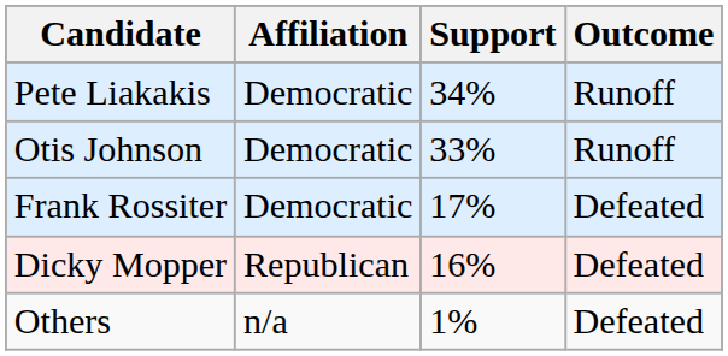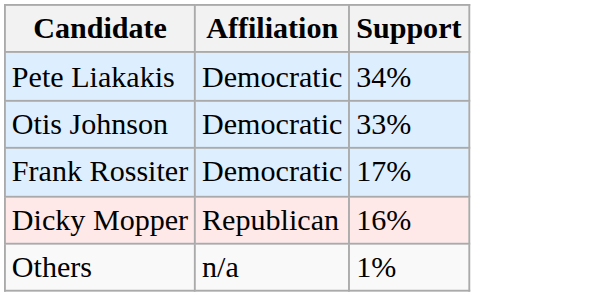 <table class="wikitable">
 <tr>
 <th>Candidate</th>
 <th>Affiliation </th>
 <th>Support</th>
-<th>Outcome</th>
 </tr>
 <tr>
 <td bgcolor=#DDEEFF>Pete Liakakis</td>
 <td bgcolor=#DDEEFF>Democratic</td>
 <td bgcolor=#DDEEFF>34%</td>
-<td bgcolor=#DDEEFF>Runoff</td>
 </tr>
 <tr>
 <td bgcolor=#DDEEFF>Otis Johnson</td>
 <td bgcolor=#DDEEFF>Democratic</td>
 <td bgcolor=#DDEEFF>33%</td>
-<td bgcolor=#DDEEFF>Runoff</td>
 </tr>
 <tr>
 <td bgcolor=#DDEEFF>Frank Rossiter</td>
 <td bgcolor=#DDEEFF>Democratic</td>
 <td bgcolor=#DDEEFF>17%</td>
-<td bgcolor=#DDEEFF>Defeated</td>
 </tr>
 <tr>
 <td bgcolor=#FFE8E8>Dicky Mopper</td>
 <td bgcolor=#FFE8E8>Republican</td>
 <td bgcolor=#FFE8E8>16%</td>
-<td bgcolor=#FFE8E8>Defeated</td>
 </tr>
 <tr>
 <td>Others</td>
 <td>n/a</td>
 <td>1%</td>
-<td>Defeated</td>
 </tr>
 </table>
